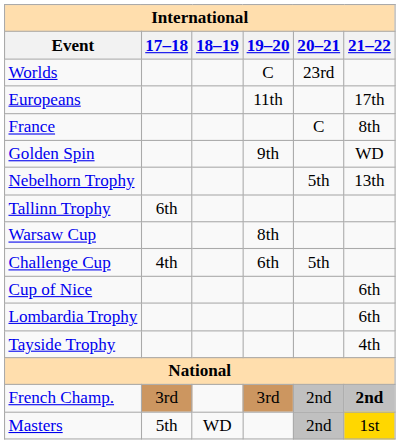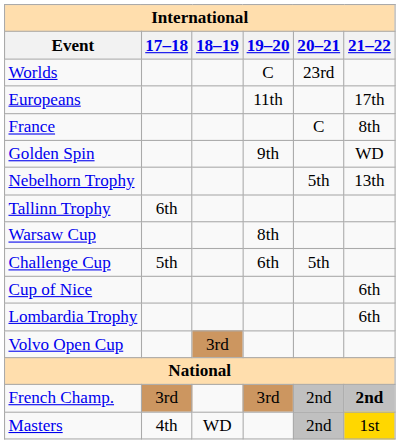 <table class="wikitable" style="text-align:center">
 <tr>
 <th style="background-color: #ffdead; " colspan=6 align=center>International</th>
 </tr>
 <tr>
 <th>Event</th>
 <th><a href='#'>17–18</a></th>
 <th><a href='#'>18–19</a></th>
 <th><a href='#'>19–20</a></th>
 <th><a href='#'>20–21</a></th>
 <th><a href='#'>21–22</a></th>
 </tr>
 <tr>
 <td align=left><a href='#'>Worlds</a></td>
 <td></td>
 <td></td>
 <td>C</td>
 <td>23rd</td>
 <td></td>
 </tr>
 <tr>
 <td align=left><a href='#'>Europeans</a></td>
 <td></td>
 <td></td>
 <td>11th</td>
 <td></td>
 <td>17th</td>
 </tr>
 <tr>
 <td align=left> <a href='#'>France</a></td>
 <td></td>
 <td></td>
 <td></td>
 <td>C</td>
 <td>8th</td>
 </tr>
 <tr>
 <td align=left> <a href='#'>Golden Spin</a></td>
 <td></td>
 <td></td>
 <td>9th</td>
 <td></td>
 <td>WD</td>
 </tr>
 <tr>
 <td align=left> <a href='#'>Nebelhorn Trophy</a></td>
 <td></td>
 <td></td>
 <td></td>
 <td>5th</td>
 <td>13th</td>
 </tr>
 <tr>
 <td align=left> <a href='#'>Tallinn Trophy</a></td>
 <td>6th</td>
 <td></td>
 <td></td>
 <td></td>
 <td></td>
 </tr>
 <tr>
 <td align=left> <a href='#'>Warsaw Cup</a></td>
 <td></td>
 <td></td>
 <td>8th</td>
 <td></td>
 <td></td>
 </tr>
 <tr>
 <td align=left><a href='#'>Challenge Cup</a></td>
-<td>4th</td>
+<td>5th</td>
 <td></td>
 <td>6th</td>
 <td>5th</td>
 <td></td>
 </tr>
 <tr>
 <td align=left><a href='#'>Cup of Nice</a></td>
 <td></td>
 <td></td>
 <td></td>
 <td></td>
 <td>6th</td>
 </tr>
 <tr>
 <td align=left><a href='#'>Lombardia Trophy</a></td>
 <td></td>
 <td></td>
 <td></td>
 <td></td>
 <td>6th</td>
 </tr>
 <tr>
-<td align=left><a href='#'>Tayside Trophy</a></td>
+<td align=left><a href='#'>Volvo Open Cup</a></td>
+<td></td>
+<td bgcolor=cc966>3rd</td>
 <td></td>
 <td></td>
 <td></td>
-<td></td>
-<td>4th</td>
 </tr>
 <tr>
 <th style="background-color: #ffdead; " colspan=6 align=center>National</th>
 </tr>
 <tr>
 <td align=left><a href='#'>French Champ.</a></td>
 <td bgcolor=cc966>3rd</td>
 <td></td>
 <td bgcolor=cc966>3rd</td>
 <td bgcolor=silver>2nd</td>
 <td bgcolor=silver><strong>2nd</strong></td>
 </tr>
 <tr>
 <td align=left><a href='#'>Masters</a></td>
-<td>5th</td>
+<td>4th</td>
 <td>WD</td>
 <td></td>
 <td bgcolor=silver>2nd</td>
 <td bgcolor=gold>1st</td>
 </tr>
 </table>
